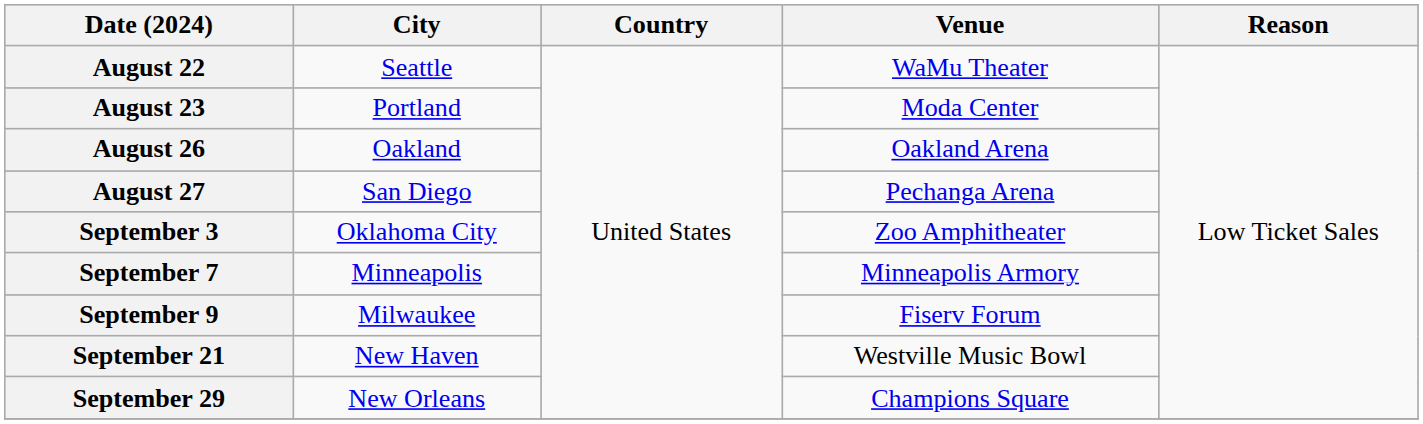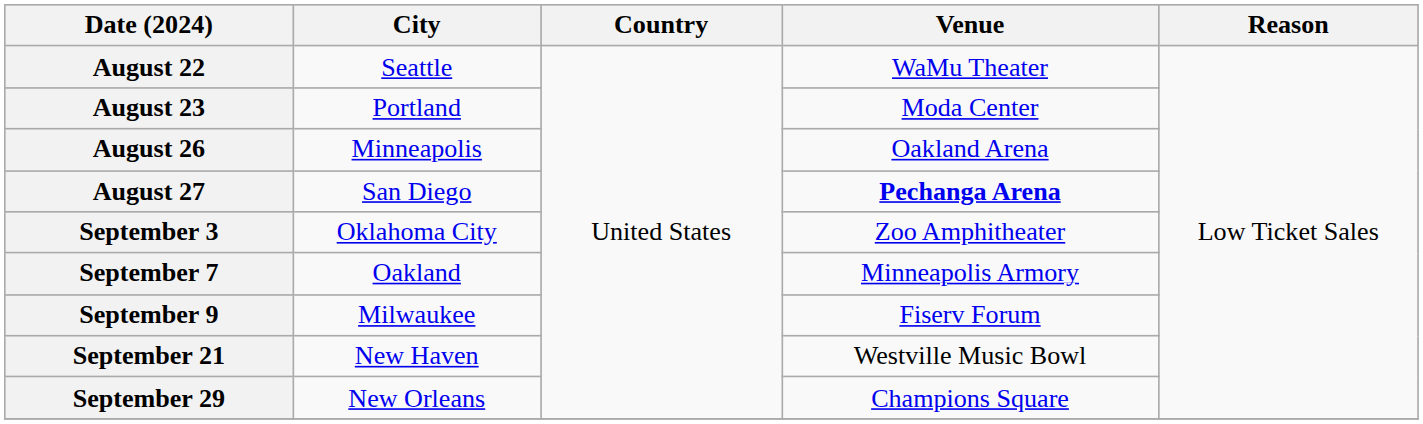 <table class="wikitable plainrowheaders" style="text-align:center;">
 <tr>
 <th scope="col" style="width:12em;">Date (2024)</th>
 <th scope="col" style="width:10em;">City</th>
 <th scope="col" style="width:10em;">Country</th>
 <th scope="col" style="width:16em;">Venue</th>
 <th scope="col" style="width:11em;">Reason</th>
 </tr>
 <tr>
 <th scope="row" style="text-align:center">August 22</th>
 <td><a href='#'>Seattle</a></td>
 <td rowspan="9">United States</td>
 <td><a href='#'>WaMu Theater</a></td>
 <td rowspan="9">Low Ticket Sales</td>
 </tr>
 <tr>
 <th scope="row" style="text-align:center">August 23</th>
 <td><a href='#'>Portland</a></td>
 <td><a href='#'>Moda Center</a></td>
 </tr>
 <tr>
 <th scope="row" style="text-align:center;">August 26</th>
-<td><a href='#'>Oakland</a></td>
+<td><a href='#'>Minneapolis</a></td>
 <td><a href='#'>Oakland Arena</a></td>
 </tr>
 <tr>
 <th scope="row" style="text-align:center;">August 27</th>
 <td><a href='#'>San Diego</a></td>
-<td><a href='#'>Pechanga Arena</a></td>
+<td><strong><a href='#'>Pechanga Arena</a></strong></td>
 </tr>
 <tr>
 <th scope="row" style="text-align:center;">September 3</th>
 <td><a href='#'>Oklahoma City</a></td>
 <td><a href='#'>Zoo Amphitheater</a></td>
 </tr>
 <tr>
 <th scope="row" style="text-align:center;">September 7</th>
-<td><a href='#'>Minneapolis</a></td>
+<td><a href='#'>Oakland</a></td>
 <td><a href='#'>Minneapolis Armory</a></td>
 </tr>
 <tr>
 <th scope="row" style="text-align:center;">September 9</th>
 <td><a href='#'>Milwaukee</a></td>
 <td><a href='#'>Fiserv Forum</a></td>
 </tr>
 <tr>
 <th scope="row" style="text-align:center;">September 21</th>
 <td><a href='#'>New Haven</a></td>
 <td>Westville Music Bowl</td>
 </tr>
 <tr>
 <th scope="row" style="text-align:center;">September 29</th>
 <td><a href='#'>New Orleans</a></td>
 <td><a href='#'>Champions Square</a></td>
 </tr>
 <tr>
 </tr>
 </table>
